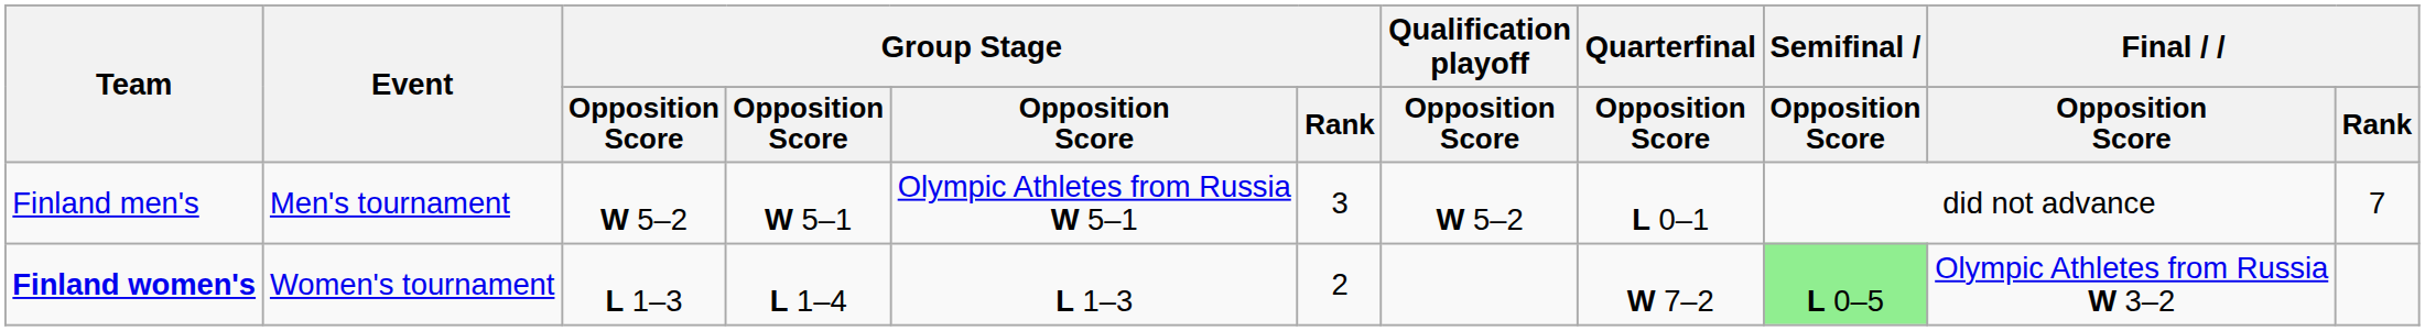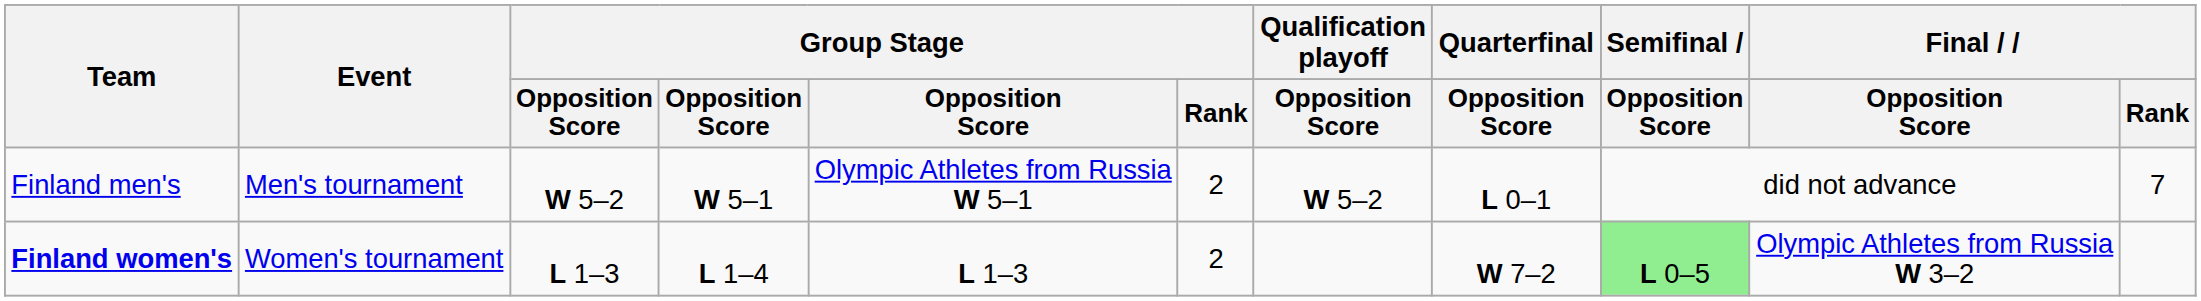 <table class="wikitable" style="font-size:90%">
 <tr>
 <th rowspan=2>Team</th>
 <th rowspan=2>Event</th>
 <th colspan=4>Group Stage</th>
 <th>Qualification<br>playoff</th>
 <th>Quarterfinal</th>
 <th>Semifinal / </th>
 <th colspan=2>Final /  / </th>
 </tr>
 <tr style="font-size:95%">
 <th>Opposition<br>Score</th>
 <th>Opposition<br>Score</th>
 <th>Opposition<br>Score</th>
 <th>Rank</th>
 <th>Opposition<br>Score</th>
 <th>Opposition<br>Score</th>
 <th>Opposition<br>Score</th>
 <th>Opposition<br>Score</th>
 <th>Rank</th>
 </tr>
 <tr align=center>
 <td align=left><a href='#'>Finland men's</a></td>
 <td align=left><a href='#'>Men's tournament</a></td>
 <td><br><strong>W</strong> 5–2</td>
 <td><br><strong>W</strong> 5–1</td>
 <td> <a href='#'>Olympic Athletes from Russia</a><br><strong>W</strong> 5–1</td>
-<td>3</td>
+<td>2</td>
 <td><br><strong>W</strong> 5–2</td>
 <td><br><strong>L</strong> 0–1</td>
 <td colspan=2>did not advance</td>
 <td>7</td>
 </tr>
 <tr align=center>
 <td align=left><strong><a href='#'>Finland women's</a></strong></td>
 <td align=left><a href='#'>Women's tournament</a></td>
 <td><br><strong>L</strong> 1–3</td>
 <td><br><strong>L</strong> 1–4</td>
 <td><br><strong>L</strong> 1–3</td>
 <td>2</td>
 <td></td>
 <td><br><strong>W</strong> 7–2</td>
 <td style="background: lightgreen;"><br><strong>L</strong> 0–5</td>
 <td> <a href='#'>Olympic Athletes from Russia</a><br><strong>W</strong> 3–2</td>
 <td></td>
 </tr>
 </table>
